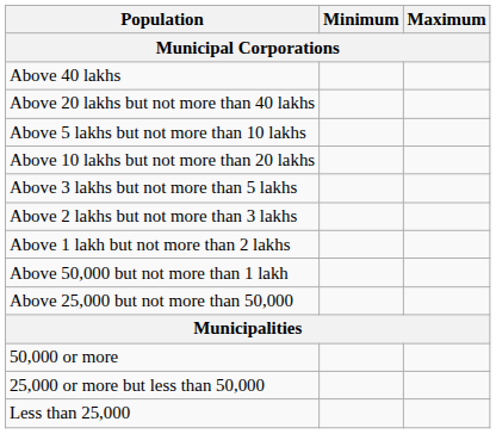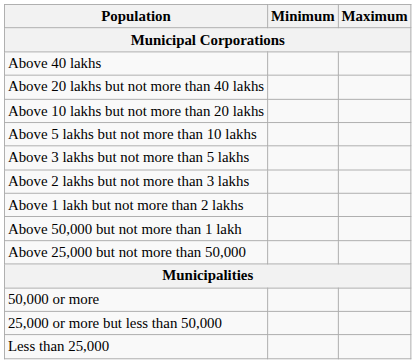 <table class="wikitable">
 <tr>
 <th>Population</th>
 <th>Minimum</th>
 <th>Maximum</th>
 </tr>
 <tr>
 <th colspan=3>Municipal Corporations</th>
 </tr>
 <tr>
 <td>Above 40 lakhs</td>
 <td></td>
 <td></td>
 </tr>
 <tr>
 <td>Above 20 lakhs but not more than 40 lakhs</td>
 <td></td>
 <td></td>
 </tr>
 <tr>
-<td>Above 5 lakhs but not more than 10 lakhs</td>
+<td>Above 10 lakhs but not more than 20 lakhs</td>
 <td></td>
 <td></td>
 </tr>
 <tr>
-<td>Above 10 lakhs but not more than 20 lakhs</td>
+<td>Above 5 lakhs but not more than 10 lakhs</td>
 <td></td>
 <td></td>
 </tr>
 <tr>
 <td>Above 3 lakhs but not more than 5 lakhs</td>
 <td></td>
 <td></td>
 </tr>
 <tr>
 <td>Above 2 lakhs but not more than 3 lakhs</td>
 <td></td>
 <td></td>
 </tr>
 <tr>
 <td>Above 1 lakh but not more than 2 lakhs</td>
 <td></td>
 <td></td>
 </tr>
 <tr>
 <td>Above 50,000 but not more than 1 lakh</td>
 <td></td>
 <td></td>
 </tr>
 <tr>
 <td>Above 25,000 but not more than 50,000</td>
 <td></td>
 <td></td>
 </tr>
 <tr>
 <th colspan=3>Municipalities</th>
 </tr>
 <tr>
 <td>50,000 or more</td>
 <td></td>
 <td></td>
 </tr>
 <tr>
 <td>25,000 or more but less than 50,000</td>
 <td></td>
 <td></td>
 </tr>
 <tr>
 <td>Less than 25,000</td>
 <td></td>
 <td></td>
 </tr>
 </table>
